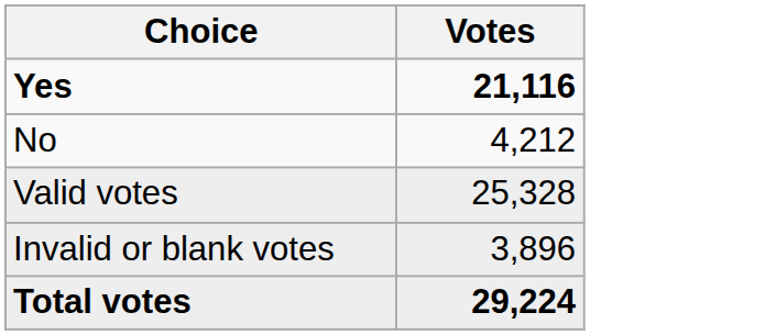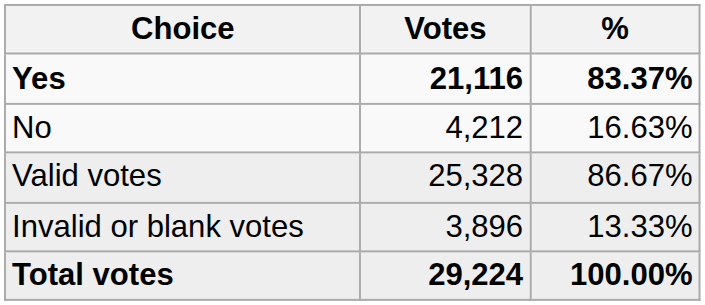 <table class="wikitable">
 <tr>
 <th style=width:11em>Choice</th>
 <th style=width:5em>Votes</th>
+<th style=width:5em>%</th>
 </tr>
 <tr>
 <td> <strong>Yes</strong></td>
 <td style="text-align: right;"><strong>21,116</strong></td>
+<td style="text-align: right;"><strong>83.37%</strong></td>
 </tr>
 <tr>
 <td> No</td>
 <td style="text-align: right;">4,212</td>
+<td style="text-align: right;">16.63%</td>
 </tr>
 <tr style="background-color:#eeeeee" |>
 <td>Valid votes</td>
 <td style="text-align: right;">25,328</td>
+<td style="text-align: right;">86.67%</td>
 </tr>
 <tr style="background-color:#eeeeee" |>
 <td>Invalid or blank votes</td>
 <td style="text-align: right;">3,896</td>
+<td style="text-align: right;">13.33%</td>
 </tr>
 <tr style="background-color:#eeeeee" |>
 <td><strong>Total votes </strong></td>
 <td style="text-align: right;"><strong>29,224</strong></td>
+<td style="text-align: right;"><strong>100.00%</strong></td>
 </tr>
 </table>
